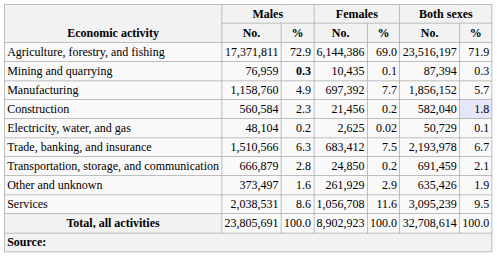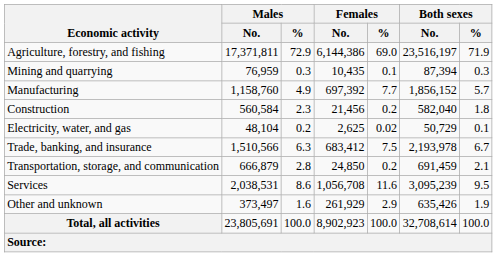 <table class="wikitable plainrowheaders" style="text-align: right">
 <tr class="static-row-header" style="vertical-align: bottom">
 <th scope="col" rowspan="2">Economic activity</th>
 <th scope="col" colspan="2">Males</th>
 <th scope="col" colspan="2">Females</th>
 <th scope="col" colspan="2">Both sexes</th>
 </tr>
 <tr>
 <th scope="col">No.</th>
 <th scope="col">%</th>
 <th scope="col">No.</th>
 <th scope="col">%</th>
 <th scope="col">No.</th>
 <th scope="col">%</th>
 </tr>
 <tr>
 <td style="text-align: left">Agriculture, forestry, and fishing</td>
 <td>17,371,811</td>
 <td>72.9</td>
 <td>6,144,386</td>
 <td>69.0</td>
 <td>23,516,197</td>
 <td>71.9</td>
 </tr>
 <tr>
 <td style="text-align: left">Mining and quarrying</td>
 <td>76,959</td>
-<td><strong>0.3</strong></td>
+<td>0.3</td>
 <td>10,435</td>
 <td>0.1</td>
 <td>87,394</td>
 <td>0.3</td>
 </tr>
 <tr>
 <td style="text-align: left">Manufacturing</td>
 <td>1,158,760</td>
 <td>4.9</td>
 <td>697,392</td>
 <td>7.7</td>
 <td>1,856,152</td>
 <td>5.7</td>
 </tr>
 <tr>
 <td style="text-align: left">Construction</td>
 <td>560,584</td>
 <td>2.3</td>
 <td>21,456</td>
 <td>0.2</td>
 <td>582,040</td>
-<td style="background: lavender;">1.8</td>
+<td>1.8</td>
 </tr>
 <tr>
 <td style="text-align: left">Electricity, water, and gas</td>
 <td>48,104</td>
 <td>0.2</td>
 <td>2,625</td>
 <td>0.02</td>
 <td>50,729</td>
 <td>0.1</td>
 </tr>
 <tr>
 <td style="text-align: left">Trade, banking, and insurance</td>
 <td>1,510,566</td>
 <td>6.3</td>
 <td>683,412</td>
 <td>7.5</td>
 <td>2,193,978</td>
 <td>6.7</td>
 </tr>
 <tr>
 <td style="text-align: left">Transportation, storage, and communication</td>
 <td>666,879</td>
 <td>2.8</td>
 <td>24,850</td>
 <td>0.2</td>
 <td>691,459</td>
 <td>2.1</td>
 </tr>
 <tr>
+<td style="text-align: left">Services</td>
+<td>2,038,531</td>
+<td>8.6</td>
+<td>1,056,708</td>
+<td>11.6</td>
+<td>3,095,239</td>
+<td>9.5</td>
+</tr>
+<tr>
 <td style="text-align: left">Other and unknown</td>
 <td>373,497</td>
 <td>1.6</td>
 <td>261,929</td>
 <td>2.9</td>
 <td>635,426</td>
 <td>1.9</td>
-</tr>
-<tr>
-<td style="text-align: left">Services</td>
-<td>2,038,531</td>
-<td>8.6</td>
-<td>1,056,708</td>
-<td>11.6</td>
-<td>3,095,239</td>
-<td>9.5</td>
 </tr>
 <tr>
 <th scope="row"><strong>Total, all activities</strong></th>
 <td>23,805,691</td>
 <td>100.0</td>
 <td>8,902,923</td>
 <td>100.0</td>
 <td>32,708,614</td>
 <td>100.0</td>
 </tr>
 <tr>
 <th scope="row" colspan="7" style="text-align: left"><strong>Source:</strong> </th>
 </tr>
 </table>
